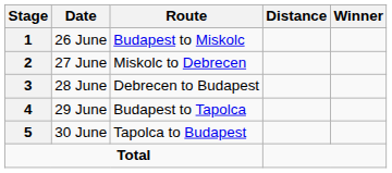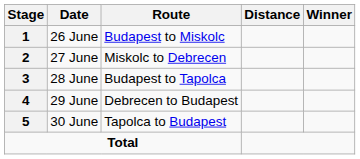 <table class="wikitable">
 <tr>
 <th scope="col">Stage</th>
 <th scope="col">Date</th>
 <th scope="col">Route</th>
 <th scope="col">Distance</th>
 <th scope="col">Winner</th>
 </tr>
 <tr>
 <th scope="col">1</th>
 <td style="text-align:right;">26 June</td>
 <td><a href='#'>Budapest</a> to <a href='#'>Miskolc</a></td>
 <td></td>
 <td></td>
 </tr>
 <tr>
 <th scope="col">2</th>
 <td style="text-align:right;">27 June</td>
 <td>Miskolc to <a href='#'>Debrecen</a></td>
 <td></td>
 <td></td>
 </tr>
 <tr>
 <th scope="col">3</th>
 <td style="text-align:right;">28 June</td>
-<td>Debrecen to Budapest</td>
+<td>Budapest to <a href='#'>Tapolca</a></td>
 <td></td>
 <td></td>
 </tr>
 <tr>
 <th scope="col">4</th>
 <td style="text-align:right;">29 June</td>
-<td>Budapest to <a href='#'>Tapolca</a></td>
+<td>Debrecen to Budapest</td>
 <td></td>
 <td></td>
 </tr>
 <tr>
 <th scope="col">5</th>
 <td style="text-align:right;">30 June</td>
 <td>Tapolca to <a href='#'>Budapest</a></td>
 <td></td>
 <td></td>
 </tr>
 <tr>
 <td colspan="3" style="text-align:center"><strong>Total</strong></td>
 <td colspan="2" style="text-align:center"><strong></strong></td>
 </tr>
 </table>
